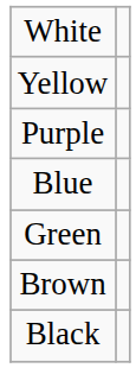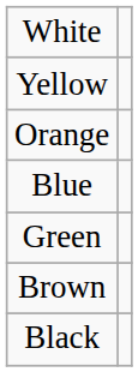 <table class="wikitable" style="float:right; text-align:center;">
 <tr>
 <td>White</td>
 <td></td>
 </tr>
 <tr>
 <td>Yellow</td>
 <td></td>
 </tr>
 <tr>
-<td>Purple</td>
+<td>Orange</td>
 <td></td>
 </tr>
 <tr>
 <td>Blue</td>
 <td></td>
 </tr>
 <tr>
 <td>Green</td>
 <td></td>
 </tr>
 <tr>
 <td>Brown</td>
 <td></td>
 </tr>
 <tr>
 <td>Black</td>
 <td></td>
 </tr>
 </table>
